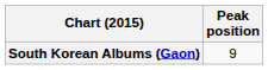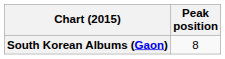 <table class="wikitable plainrowheaders">
 <tr>
 <th>Chart (2015)</th>
 <th>Peak<br>position</th>
 </tr>
 <tr>
 <th scope="row">South Korean Albums (<a href='#'>Gaon</a>)</th>
-<td align="center">9</td>
+<td align="center">8</td>
 </tr>
 </table>
